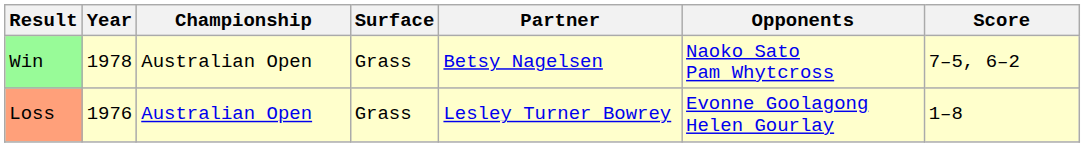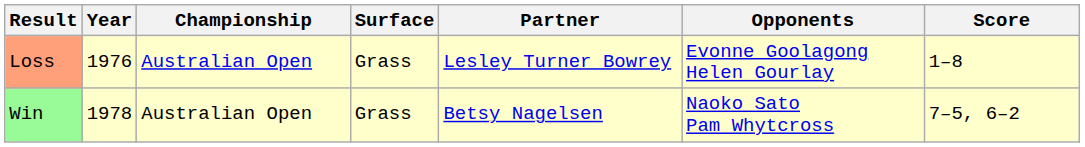 <table class="sortable wikitable">
 <tr>
 <th>Result</th>
 <th>Year</th>
 <th style="width:140px">Championship</th>
 <th style="width:50px">Surface</th>
 <th style="width:160px">Partner</th>
 <th style="width:160px">Opponents</th>
 <th style="width:100px" class="unsortable">Score</th>
 </tr>
 <tr style="background:#ffc;">
+<td style="background:#ffa07a;">Loss</td>
+<td>1976</td>
+<td><a href='#'>Australian Open</a></td>
+<td>Grass</td>
+<td> <a href='#'>Lesley Turner Bowrey</a></td>
+<td> <a href='#'>Evonne Goolagong</a><br> <a href='#'>Helen Gourlay</a></td>
+<td>1–8</td>
+</tr>
+<tr style="background:#ffc;">
 <td style="background:#98fb98;">Win</td>
 <td>1978</td>
 <td>Australian Open</td>
 <td>Grass</td>
 <td> <a href='#'>Betsy Nagelsen</a></td>
 <td> <a href='#'>Naoko Sato</a><br> <a href='#'>Pam Whytcross</a></td>
 <td>7–5, 6–2</td>
 </tr>
-<tr style="background:#ffc;">
-<td style="background:#ffa07a;">Loss</td>
-<td>1976</td>
-<td><a href='#'>Australian Open</a></td>
-<td>Grass</td>
-<td> <a href='#'>Lesley Turner Bowrey</a></td>
-<td> <a href='#'>Evonne Goolagong</a><br> <a href='#'>Helen Gourlay</a></td>
-<td>1–8</td>
-</tr>
 </table>
